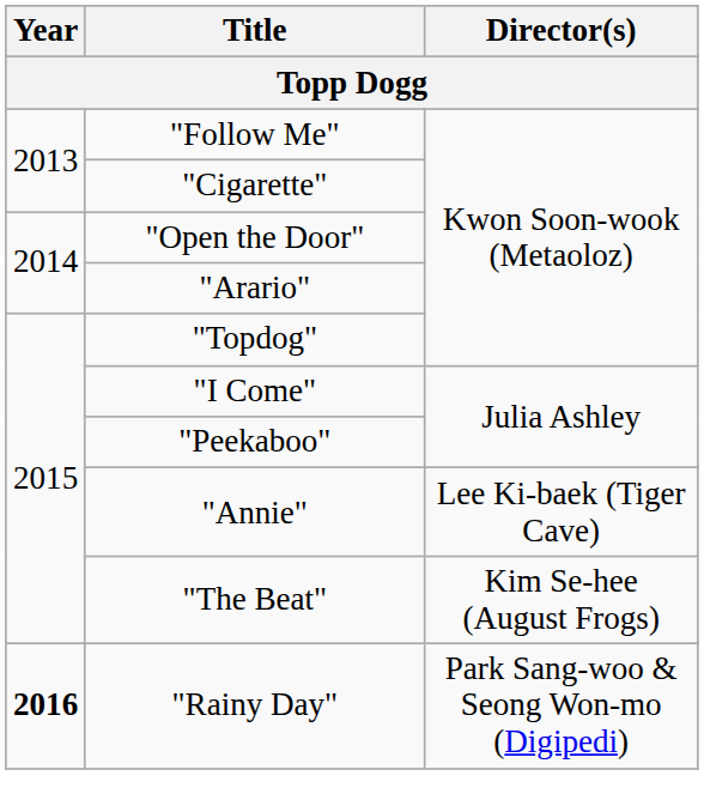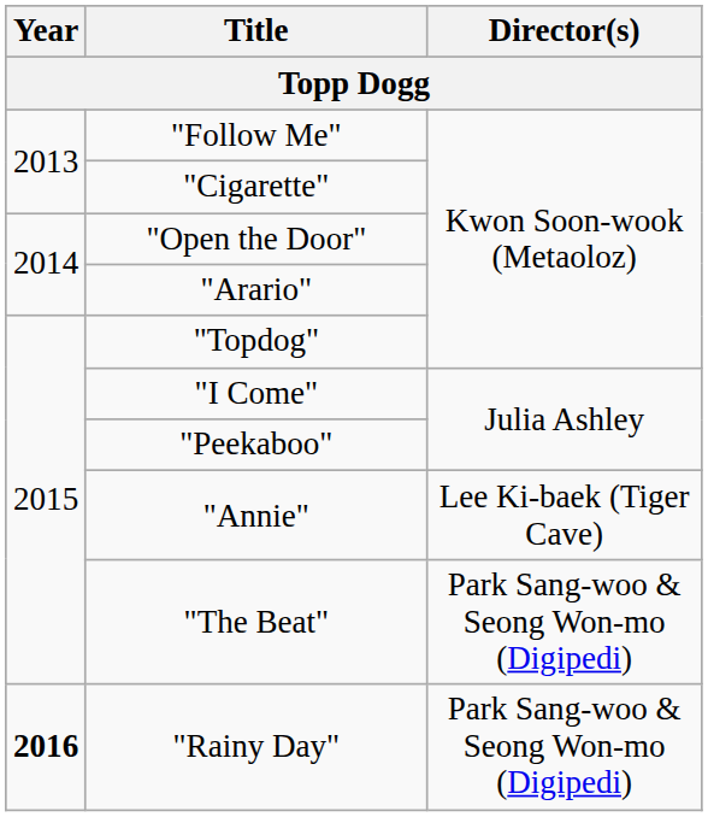 <table class="wikitable plainrowheaders" style="text-align:center;">
 <tr>
 <th scope="col">Year</th>
 <th scope="col" style="width:10em;">Title</th>
 <th scope="col" style="width:8em;">Director(s)</th>
 </tr>
 <tr>
 <th colspan="5">Topp Dogg</th>
 </tr>
 <tr>
 <td rowspan=2>2013</td>
 <td>"Follow Me"</td>
 <td rowspan=5>Kwon Soon-wook (Metaoloz)</td>
 </tr>
 <tr>
 <td>"Cigarette"</td>
 </tr>
 <tr>
 <td rowspan=2>2014</td>
 <td>"Open the Door"</td>
 </tr>
 <tr>
 <td>"Arario"</td>
 </tr>
 <tr>
 <td rowspan=5>2015</td>
 <td>"Topdog"</td>
 </tr>
 <tr>
 <td>"I Come"</td>
 <td rowspan="2">Julia Ashley</td>
 </tr>
 <tr>
 <td>"Peekaboo"</td>
 </tr>
 <tr>
 <td>"Annie"</td>
 <td>Lee Ki-baek (Tiger Cave)</td>
 </tr>
 <tr>
 <td>"The Beat"</td>
-<td>Kim Se-hee (August Frogs)</td>
+<td>Park Sang-woo & Seong Won-mo (<a href='#'>Digipedi</a>)</td>
 </tr>
 <tr>
 <td><strong>2016</strong></td>
 <td>"Rainy Day"</td>
 <td>Park Sang-woo & Seong Won-mo (<a href='#'>Digipedi</a>)</td>
 </tr>
 </table>
